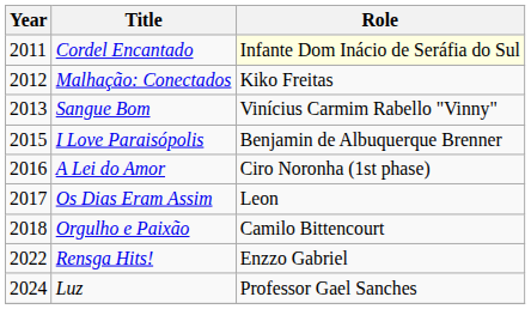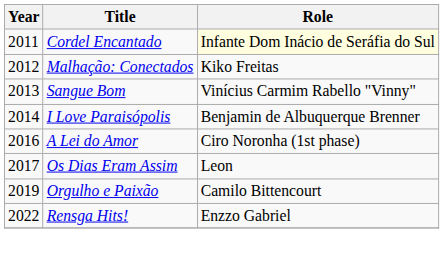 <table class="wikitable">
 <tr>
 <th>Year</th>
 <th>Title</th>
 <th>Role</th>
 </tr>
 <tr>
 <td>2011</td>
 <td><em><a href='#'>Cordel Encantado</a></em></td>
 <td style="background: lightyellow;">Infante Dom Inácio de Seráfia do Sul</td>
 </tr>
 <tr>
 <td>2012</td>
 <td><em><a href='#'>Malhação: Conectados</a></em></td>
 <td>Kiko Freitas </td>
 </tr>
 <tr>
 <td>2013</td>
 <td><em><a href='#'>Sangue Bom</a></em></td>
 <td>Vinícius Carmim Rabello "Vinny" </td>
 </tr>
 <tr>
-<td>2015</td>
+<td>2014</td>
 <td><em><a href='#'>I Love Paraisópolis</a></em></td>
 <td>Benjamin de Albuquerque Brenner</td>
 </tr>
 <tr>
 <td>2016</td>
 <td><em><a href='#'>A Lei do Amor</a></em></td>
 <td>Ciro Noronha (1st phase) </td>
 </tr>
 <tr>
 <td>2017</td>
 <td><em><a href='#'>Os Dias Eram Assim</a></em></td>
 <td>Leon</td>
 </tr>
 <tr>
-<td>2018</td>
+<td>2019</td>
 <td><em><a href='#'>Orgulho e Paixão</a></em></td>
 <td>Camilo Bittencourt</td>
 </tr>
 <tr>
 <td>2022</td>
 <td><em><a href='#'>Rensga Hits!</a></em></td>
 <td>Enzzo Gabriel</td>
 </tr>
 <tr>
-<td>2024</td>
-<td><em>Luz</em></td>
-<td>Professor Gael Sanches</td>
-</tr>
-<tr>
 </tr>
 </table>
